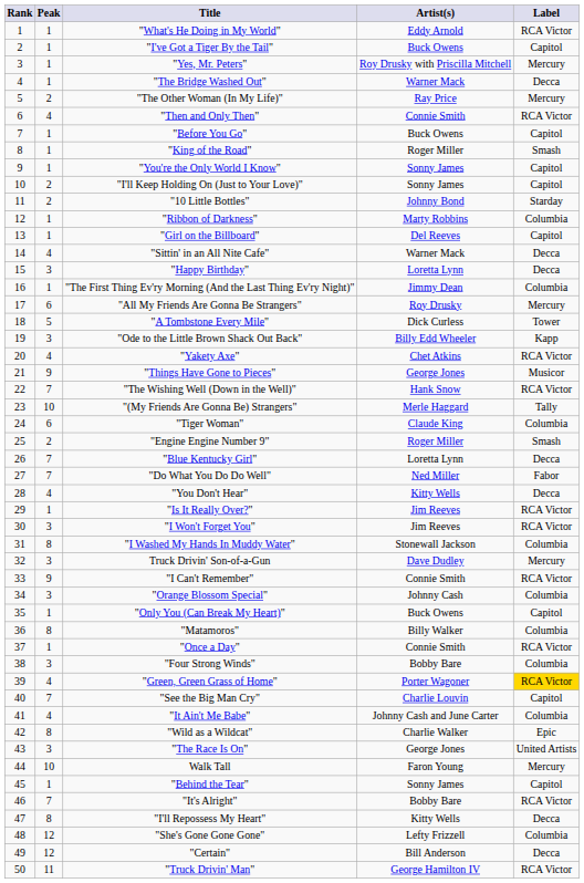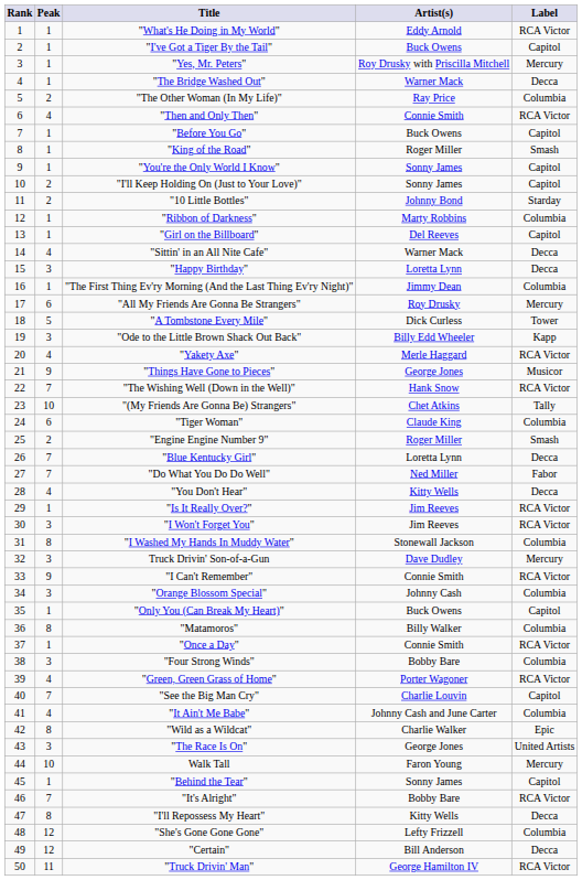 <table class="wikitable sortable" style="text-align: center">
 <tr>
 <th scope="col" style="background:#dde;">Rank</th>
 <th scope="col" style="background:#dde;">Peak</th>
 <th scope="col" style="background:#dde;">Title</th>
 <th scope="col" style="background:#dde;">Artist(s)</th>
 <th scope="col" style="background:#dde;">Label</th>
 </tr>
 <tr>
 <td>1</td>
 <td>1</td>
 <td>"<a href='#'>What's He Doing in My World</a>"</td>
 <td><a href='#'>Eddy Arnold</a></td>
 <td>RCA Victor</td>
 </tr>
 <tr>
 <td>2</td>
 <td>1</td>
 <td>"<a href='#'>I've Got a Tiger By the Tail</a>"</td>
 <td><a href='#'>Buck Owens</a></td>
 <td>Capitol</td>
 </tr>
 <tr>
 <td>3</td>
 <td>1</td>
 <td>"<a href='#'>Yes, Mr. Peters</a>"</td>
 <td><a href='#'>Roy Drusky</a> with <a href='#'>Priscilla Mitchell</a></td>
 <td>Mercury</td>
 </tr>
 <tr>
 <td>4</td>
 <td>1</td>
 <td>"<a href='#'>The Bridge Washed Out</a>"</td>
 <td><a href='#'>Warner Mack</a></td>
 <td>Decca</td>
 </tr>
 <tr>
 <td>5</td>
 <td>2</td>
 <td>"The Other Woman (In My Life)"</td>
 <td><a href='#'>Ray Price</a></td>
-<td>Mercury</td>
+<td>Columbia</td>
 </tr>
 <tr>
 <td>6</td>
 <td>4</td>
 <td>"<a href='#'>Then and Only Then</a>"</td>
 <td><a href='#'>Connie Smith</a></td>
 <td>RCA Victor</td>
 </tr>
 <tr>
 <td>7</td>
 <td>1</td>
 <td>"<a href='#'>Before You Go</a>"</td>
 <td>Buck Owens</td>
 <td>Capitol</td>
 </tr>
 <tr>
 <td>8</td>
 <td>1</td>
 <td>"<a href='#'>King of the Road</a>"</td>
 <td>Roger Miller</td>
 <td>Smash</td>
 </tr>
 <tr>
 <td>9</td>
 <td>1</td>
 <td>"<a href='#'>You're the Only World I Know</a>"</td>
 <td><a href='#'>Sonny James</a></td>
 <td>Capitol</td>
 </tr>
 <tr>
 <td>10</td>
 <td>2</td>
 <td>"I'll Keep Holding On (Just to Your Love)"</td>
 <td>Sonny James</td>
 <td>Capitol</td>
 </tr>
 <tr>
 <td>11</td>
 <td>2</td>
 <td>"10 Little Bottles"</td>
 <td><a href='#'>Johnny Bond</a></td>
 <td>Starday</td>
 </tr>
 <tr>
 <td>12</td>
 <td>1</td>
 <td>"<a href='#'>Ribbon of Darkness</a>"</td>
 <td><a href='#'>Marty Robbins</a></td>
 <td>Columbia</td>
 </tr>
 <tr>
 <td>13</td>
 <td>1</td>
 <td>"<a href='#'>Girl on the Billboard</a>"</td>
 <td><a href='#'>Del Reeves</a></td>
 <td>Capitol</td>
 </tr>
 <tr>
 <td>14</td>
 <td>4</td>
 <td>"Sittin' in an All Nite Cafe"</td>
 <td>Warner Mack</td>
 <td>Decca</td>
 </tr>
 <tr>
 <td>15</td>
 <td>3</td>
 <td>"<a href='#'>Happy Birthday</a>"</td>
 <td><a href='#'>Loretta Lynn</a></td>
 <td>Decca</td>
 </tr>
 <tr>
 <td>16</td>
 <td>1</td>
 <td>"The First Thing Ev'ry Morning (And the Last Thing Ev'ry Night)"</td>
 <td><a href='#'>Jimmy Dean</a></td>
 <td>Columbia</td>
 </tr>
 <tr>
 <td>17</td>
 <td>6</td>
 <td>"All My Friends Are Gonna Be Strangers"</td>
 <td><a href='#'>Roy Drusky</a></td>
 <td>Mercury</td>
 </tr>
 <tr>
 <td>18</td>
 <td>5</td>
 <td>"<a href='#'>A Tombstone Every Mile</a>"</td>
 <td>Dick Curless</td>
 <td>Tower</td>
 </tr>
 <tr>
 <td>19</td>
 <td>3</td>
 <td>"Ode to the Little Brown Shack Out Back"</td>
 <td><a href='#'>Billy Edd Wheeler</a></td>
 <td>Kapp</td>
 </tr>
 <tr>
 <td>20</td>
 <td>4</td>
 <td>"<a href='#'>Yakety Axe</a>"</td>
-<td><a href='#'>Chet Atkins</a></td>
+<td><a href='#'>Merle Haggard</a></td>
 <td>RCA Victor</td>
 </tr>
 <tr>
 <td>21</td>
 <td>9</td>
 <td>"<a href='#'>Things Have Gone to Pieces</a>"</td>
 <td><a href='#'>George Jones</a></td>
 <td>Musicor</td>
 </tr>
 <tr>
 <td>22</td>
 <td>7</td>
 <td>"The Wishing Well (Down in the Well)"</td>
 <td><a href='#'>Hank Snow</a></td>
 <td>RCA Victor</td>
 </tr>
 <tr>
 <td>23</td>
 <td>10</td>
 <td>"(My Friends Are Gonna Be) Strangers"</td>
-<td><a href='#'>Merle Haggard</a></td>
+<td><a href='#'>Chet Atkins</a></td>
 <td>Tally</td>
 </tr>
 <tr>
 <td>24</td>
 <td>6</td>
 <td>"Tiger Woman"</td>
 <td><a href='#'>Claude King</a></td>
 <td>Columbia</td>
 </tr>
 <tr>
 <td>25</td>
 <td>2</td>
 <td>"Engine Engine Number 9"</td>
 <td><a href='#'>Roger Miller</a></td>
 <td>Smash</td>
 </tr>
 <tr>
 <td>26</td>
 <td>7</td>
 <td>"<a href='#'>Blue Kentucky Girl</a>"</td>
 <td>Loretta Lynn</td>
 <td>Decca</td>
 </tr>
 <tr>
 <td>27</td>
 <td>7</td>
 <td>"Do What You Do Do Well"</td>
 <td><a href='#'>Ned Miller</a></td>
 <td>Fabor</td>
 </tr>
 <tr>
 <td>28</td>
 <td>4</td>
 <td>"You Don't Hear"</td>
 <td><a href='#'>Kitty Wells</a></td>
 <td>Decca</td>
 </tr>
 <tr>
 <td>29</td>
 <td>1</td>
 <td>"<a href='#'>Is It Really Over?</a>"</td>
 <td><a href='#'>Jim Reeves</a></td>
 <td>RCA Victor</td>
 </tr>
 <tr>
 <td>30</td>
 <td>3</td>
 <td>"<a href='#'>I Won't Forget You</a>"</td>
 <td>Jim Reeves</td>
 <td>RCA Victor</td>
 </tr>
 <tr>
 <td>31</td>
 <td>8</td>
 <td>"<a href='#'>I Washed My Hands In Muddy Water</a>"</td>
 <td>Stonewall Jackson</td>
 <td>Columbia</td>
 </tr>
 <tr>
 <td>32</td>
 <td>3</td>
 <td>Truck Drivin' Son-of-a-Gun</td>
 <td><a href='#'>Dave Dudley</a></td>
 <td>Mercury</td>
 </tr>
 <tr>
 <td>33</td>
 <td>9</td>
 <td>"I Can't Remember"</td>
 <td>Connie Smith</td>
 <td>RCA Victor</td>
 </tr>
 <tr>
 <td>34</td>
 <td>3</td>
 <td>"<a href='#'>Orange Blossom Special</a>"</td>
 <td>Johnny Cash</td>
 <td>Columbia</td>
 </tr>
 <tr>
 <td>35</td>
 <td>1</td>
 <td>"<a href='#'>Only You (Can Break My Heart)</a>"</td>
 <td>Buck Owens</td>
 <td>Capitol</td>
 </tr>
 <tr>
 <td>36</td>
 <td>8</td>
 <td>"Matamoros"</td>
 <td>Billy Walker</td>
 <td>Columbia</td>
 </tr>
 <tr>
 <td>37</td>
 <td>1</td>
 <td>"<a href='#'>Once a Day</a>"</td>
 <td>Connie Smith</td>
 <td>RCA Victor</td>
 </tr>
 <tr>
 <td>38</td>
 <td>3</td>
 <td>"Four Strong Winds"</td>
 <td>Bobby Bare</td>
 <td>Columbia</td>
 </tr>
 <tr>
 <td>39</td>
 <td>4</td>
 <td>"<a href='#'>Green, Green Grass of Home</a>"</td>
 <td><a href='#'>Porter Wagoner</a></td>
-<td style="background: gold;">RCA Victor</td>
+<td>RCA Victor</td>
 </tr>
 <tr>
 <td>40</td>
 <td>7</td>
 <td>"See the Big Man Cry"</td>
 <td><a href='#'>Charlie Louvin</a></td>
 <td>Capitol</td>
 </tr>
 <tr>
 <td>41</td>
 <td>4</td>
 <td>"<a href='#'>It Ain't Me Babe</a>"</td>
 <td>Johnny Cash and June Carter</td>
 <td>Columbia</td>
 </tr>
 <tr>
 <td>42</td>
 <td>8</td>
 <td>"Wild as a Wildcat"</td>
 <td>Charlie Walker</td>
 <td>Epic</td>
 </tr>
 <tr>
 <td>43</td>
 <td>3</td>
 <td>"<a href='#'>The Race Is On</a>"</td>
 <td>George Jones</td>
 <td>United Artists</td>
 </tr>
 <tr>
 <td>44</td>
 <td>10</td>
 <td>Walk Tall</td>
 <td>Faron Young</td>
 <td>Mercury</td>
 </tr>
 <tr>
 <td>45</td>
 <td>1</td>
 <td>"<a href='#'>Behind the Tear</a>"</td>
 <td>Sonny James</td>
 <td>Capitol</td>
 </tr>
 <tr>
 <td>46</td>
 <td>7</td>
 <td>"It's Alright"</td>
 <td>Bobby Bare</td>
 <td>RCA Victor</td>
 </tr>
 <tr>
 <td>47</td>
 <td>8</td>
 <td>"I'll Repossess My Heart"</td>
 <td>Kitty Wells</td>
 <td>Decca</td>
 </tr>
 <tr>
 <td>48</td>
 <td>12</td>
 <td>"She's Gone Gone Gone"</td>
 <td>Lefty Frizzell</td>
 <td>Columbia</td>
 </tr>
 <tr>
 <td>49</td>
 <td>12</td>
 <td>"Certain"</td>
 <td>Bill Anderson</td>
 <td>Decca</td>
 </tr>
 <tr>
 <td>50</td>
 <td>11</td>
 <td>"<a href='#'>Truck Drivin' Man</a>"</td>
 <td><a href='#'>George Hamilton IV</a></td>
 <td>RCA Victor</td>
 </tr>
 </table>
